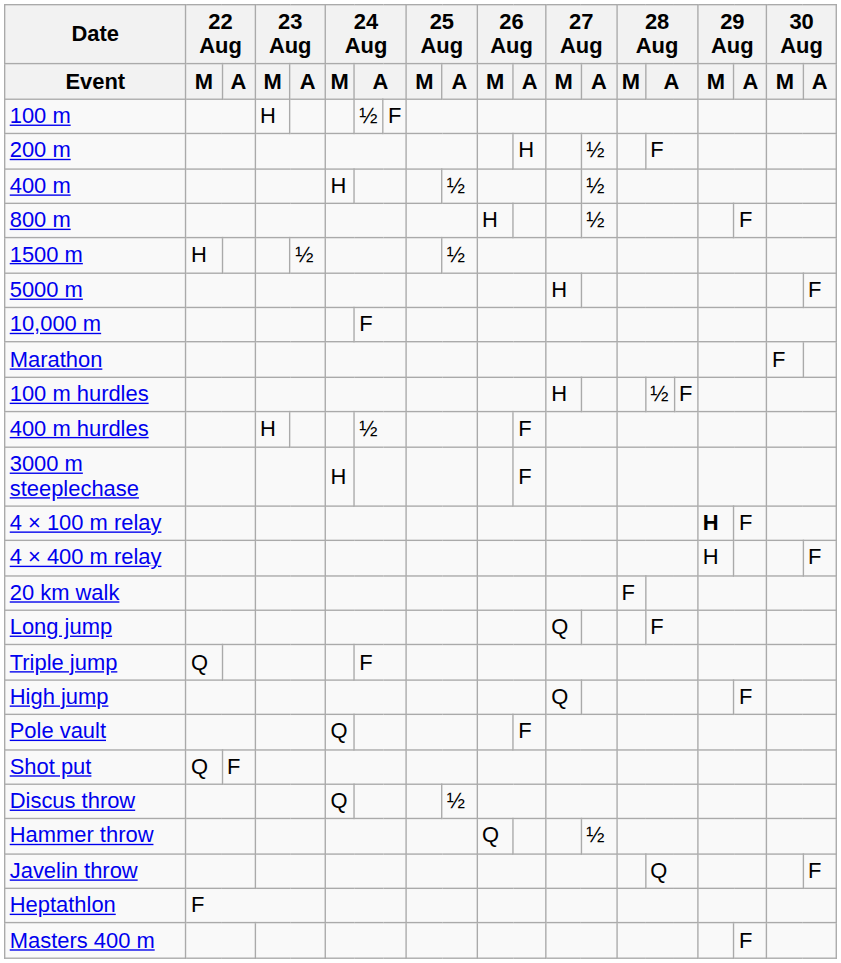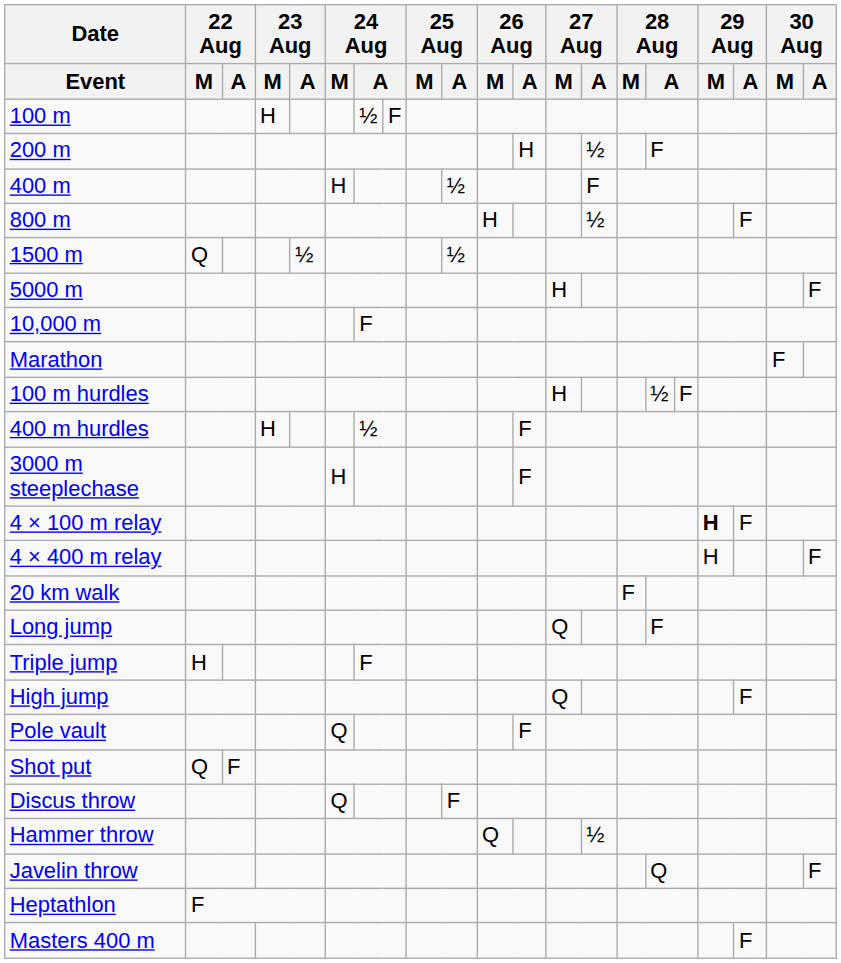 <table class="wikitable athletics-schedule">
 <tr>
 <th>Date</th>
 <th colspan="2">22 Aug</th>
 <th colspan="2">23 Aug</th>
 <th colspan="3">24 Aug</th>
 <th colspan="2">25 Aug</th>
 <th colspan="2">26 Aug</th>
 <th colspan="2">27 Aug</th>
 <th colspan="3">28 Aug</th>
 <th colspan="2">29 Aug</th>
 <th colspan="2">30 Aug</th>
 </tr>
 <tr>
 <th>Event</th>
 <th>M</th>
 <th>A</th>
 <th>M</th>
 <th>A</th>
 <th>M</th>
 <th colspan="2">A</th>
 <th>M</th>
 <th>A</th>
 <th>M</th>
 <th>A</th>
 <th>M</th>
 <th>A</th>
 <th>M</th>
 <th colspan="2">A</th>
 <th>M</th>
 <th>A</th>
 <th>M</th>
 <th>A</th>
 </tr>
 <tr>
 <td class="event"><a href='#'>100 m</a></td>
 <td colspan="2"></td>
 <td class="heats">H</td>
 <td></td>
 <td></td>
 <td class="semifinals">½</td>
 <td class="final">F</td>
 <td colspan="2"></td>
 <td colspan="2"></td>
 <td colspan="2"></td>
 <td colspan="3"></td>
 <td colspan="2"></td>
 <td colspan="2"></td>
 </tr>
 <tr>
 <td class="event"><a href='#'>200 m</a></td>
 <td colspan="2"></td>
 <td colspan="2"></td>
 <td colspan="3"></td>
 <td colspan="2"></td>
 <td></td>
 <td class="heats">H</td>
 <td></td>
 <td class="semifinals">½</td>
 <td></td>
 <td class="final" colspan="2">F</td>
 <td colspan="2"></td>
 <td colspan="2"></td>
 </tr>
 <tr>
 <td class="event"><a href='#'>400 m</a></td>
 <td colspan="2"></td>
 <td colspan="2"></td>
 <td class="heats">H</td>
 <td colspan="2"></td>
 <td></td>
 <td class="semifinals">½</td>
 <td colspan="2"></td>
 <td></td>
-<td class="semifinals">½</td>
+<td class="final">F</td>
 <td colspan="3"></td>
 <td colspan="2"></td>
 <td colspan="2"></td>
 </tr>
 <tr>
 <td class="event"><a href='#'>800 m</a></td>
 <td colspan="2"></td>
 <td colspan="2"></td>
 <td colspan="3"></td>
 <td colspan="2"></td>
 <td class="heats">H</td>
 <td></td>
 <td></td>
 <td class="semifinals">½</td>
 <td colspan="3"></td>
 <td></td>
 <td class="final">F</td>
 <td colspan="2"></td>
 </tr>
 <tr>
 <td class="event"><a href='#'>1500 m</a></td>
-<td class="heats">H</td>
+<td class="qualifiers">Q</td>
 <td></td>
 <td></td>
 <td class="semifinals">½</td>
 <td colspan="3"></td>
 <td></td>
 <td class="semifinals">½</td>
 <td colspan="2"></td>
 <td colspan="2"></td>
 <td colspan="3"></td>
 <td colspan="2"></td>
 <td colspan="2"></td>
 </tr>
 <tr>
 <td class="event"><a href='#'>5000 m</a></td>
 <td colspan="2"></td>
 <td colspan="2"></td>
 <td colspan="3"></td>
 <td colspan="2"></td>
 <td colspan="2"></td>
 <td class="heats">H</td>
 <td></td>
 <td colspan="3"></td>
 <td colspan="2"></td>
 <td></td>
 <td class="final">F</td>
 </tr>
 <tr>
 <td class="event"><a href='#'>10,000 m</a></td>
 <td colspan="2"></td>
 <td colspan="2"></td>
 <td></td>
 <td class="final" colspan="2">F</td>
 <td colspan="2"></td>
 <td colspan="2"></td>
 <td colspan="2"></td>
 <td colspan="3"></td>
 <td colspan="2"></td>
 <td colspan="2"></td>
 </tr>
 <tr>
 <td class="event"><a href='#'>Marathon</a></td>
 <td colspan="2"></td>
 <td colspan="2"></td>
 <td colspan="3"></td>
 <td colspan="2"></td>
 <td colspan="2"></td>
 <td colspan="2"></td>
 <td colspan="3"></td>
 <td colspan="2"></td>
 <td class="final">F</td>
 <td colspan="2"></td>
 </tr>
 <tr>
 <td class="event"><a href='#'>100 m hurdles</a></td>
 <td colspan="2"></td>
 <td colspan="2"></td>
 <td colspan="3"></td>
 <td colspan="2"></td>
 <td colspan="2"></td>
 <td class="heats">H</td>
 <td></td>
 <td></td>
 <td class="semifinals">½</td>
 <td class="final">F</td>
 <td colspan="2"></td>
 <td colspan="2"></td>
 </tr>
 <tr>
 <td class="event"><a href='#'>400 m hurdles</a></td>
 <td colspan="2"></td>
 <td class="heats">H</td>
 <td></td>
 <td></td>
 <td class="semifinals" colspan="2">½</td>
 <td colspan="2"></td>
 <td></td>
 <td class="final">F</td>
 <td colspan="2"></td>
 <td colspan="3"></td>
 <td colspan="2"></td>
 <td colspan="2"></td>
 </tr>
 <tr>
 <td class="event"><a href='#'>3000 m steeplechase</a></td>
 <td colspan="2"></td>
 <td colspan="2"></td>
 <td class="heats">H</td>
 <td colspan="2"></td>
 <td colspan="2"></td>
 <td></td>
 <td class="final">F</td>
 <td colspan="2"></td>
 <td colspan="3"></td>
 <td colspan="2"></td>
 <td colspan="2"></td>
 </tr>
 <tr>
 <td class="event"><a href='#'>4 × 100 m relay</a></td>
 <td colspan="2"></td>
 <td colspan="2"></td>
 <td colspan="3"></td>
 <td colspan="2"></td>
 <td colspan="2"></td>
 <td colspan="2"></td>
 <td colspan="3"></td>
 <td class="heats"><strong>H</strong></td>
 <td class="final">F</td>
 <td colspan="2"></td>
 </tr>
 <tr>
 <td class="event"><a href='#'>4 × 400 m relay</a></td>
 <td colspan="2"></td>
 <td colspan="2"></td>
 <td colspan="3"></td>
 <td colspan="2"></td>
 <td colspan="2"></td>
 <td colspan="2"></td>
 <td colspan="3"></td>
 <td class="heats">H</td>
 <td></td>
 <td></td>
 <td class="final">F</td>
 </tr>
 <tr>
 <td class="event"><a href='#'>20 km walk</a></td>
 <td colspan="2"></td>
 <td colspan="2"></td>
 <td colspan="3"></td>
 <td colspan="2"></td>
 <td colspan="2"></td>
 <td colspan="2"></td>
 <td class="final">F</td>
 <td colspan="2"></td>
 <td colspan="2"></td>
 <td colspan="2"></td>
 </tr>
 <tr>
 <td class="event"><a href='#'>Long jump</a></td>
 <td colspan="2"></td>
 <td colspan="2"></td>
 <td colspan="3"></td>
 <td colspan="2"></td>
 <td colspan="2"></td>
 <td class="qualifiers">Q</td>
 <td></td>
 <td></td>
 <td class="final" colspan="2">F</td>
 <td colspan="2"></td>
 <td colspan="2"></td>
 </tr>
 <tr>
 <td class="event"><a href='#'>Triple jump</a></td>
-<td class="qualifiers">Q</td>
+<td class="heats">H</td>
 <td></td>
 <td colspan="2"></td>
 <td></td>
 <td class="final" colspan="2">F</td>
 <td colspan="2"></td>
 <td colspan="2"></td>
 <td colspan="2"></td>
 <td colspan="3"></td>
 <td colspan="2"></td>
 <td colspan="2"></td>
 </tr>
 <tr>
 <td class="event"><a href='#'>High jump</a></td>
 <td colspan="2"></td>
 <td colspan="2"></td>
 <td colspan="3"></td>
 <td colspan="2"></td>
 <td colspan="2"></td>
 <td class="qualifiers">Q</td>
 <td></td>
 <td colspan="3"></td>
 <td></td>
 <td class="final">F</td>
 <td colspan="2"></td>
 </tr>
 <tr>
 <td class="event"><a href='#'>Pole vault</a></td>
 <td colspan="2"></td>
 <td colspan="2"></td>
 <td class="qualifiers">Q</td>
 <td colspan="2"></td>
 <td colspan="2"></td>
 <td></td>
 <td class="final">F</td>
 <td colspan="2"></td>
 <td colspan="3"></td>
 <td colspan="2"></td>
 <td colspan="2"></td>
 </tr>
 <tr>
 <td class="event"><a href='#'>Shot put</a></td>
 <td class="qualifiers">Q</td>
 <td class="final">F</td>
 <td colspan="2"></td>
 <td colspan="3"></td>
 <td colspan="2"></td>
 <td colspan="2"></td>
 <td colspan="2"></td>
 <td colspan="3"></td>
 <td colspan="2"></td>
 <td colspan="2"></td>
 </tr>
 <tr>
 <td class="event"><a href='#'>Discus throw</a></td>
 <td colspan="2"></td>
 <td colspan="2"></td>
 <td class="qualifiers">Q</td>
 <td colspan="2"></td>
 <td></td>
-<td class="semifinals">½</td>
+<td class="final">F</td>
 <td colspan="2"></td>
 <td colspan="2"></td>
 <td colspan="3"></td>
 <td colspan="2"></td>
 <td colspan="2"></td>
 </tr>
 <tr>
 <td class="event"><a href='#'>Hammer throw</a></td>
 <td colspan="2"></td>
 <td colspan="2"></td>
 <td colspan="3"></td>
 <td colspan="2"></td>
 <td class="qualifiers">Q</td>
 <td></td>
 <td></td>
 <td class="semifinals">½</td>
 <td colspan="3"></td>
 <td colspan="2"></td>
 <td colspan="2"></td>
 </tr>
 <tr>
 <td class="event"><a href='#'>Javelin throw</a></td>
 <td colspan="2"></td>
 <td colspan="2"></td>
 <td colspan="3"></td>
 <td colspan="2"></td>
 <td colspan="2"></td>
 <td colspan="2"></td>
 <td></td>
 <td class="qualifiers" colspan="2">Q</td>
 <td colspan="2"></td>
 <td></td>
 <td class="final">F</td>
 </tr>
 <tr>
 <td class="event"><a href='#'>Heptathlon</a></td>
 <td class="final" colspan="4">F</td>
 <td colspan="3"></td>
 <td colspan="2"></td>
 <td colspan="2"></td>
 <td colspan="2"></td>
 <td colspan="3"></td>
 <td colspan="2"></td>
 <td colspan="2"></td>
 </tr>
 <tr>
 <td class="event"><a href='#'>Masters 400 m</a></td>
 <td colspan="2"></td>
 <td colspan="2"></td>
 <td colspan="3"></td>
 <td colspan="2"></td>
 <td colspan="2"></td>
 <td colspan="2"></td>
 <td colspan="3"></td>
 <td></td>
 <td class="final">F</td>
 <td colspan="2"></td>
 </tr>
 </table>
